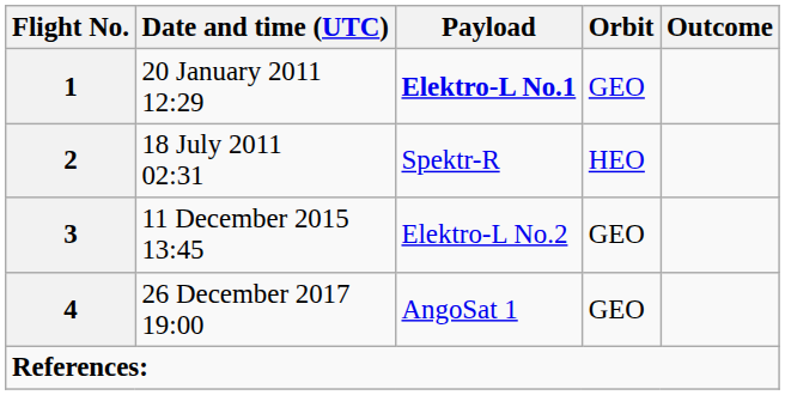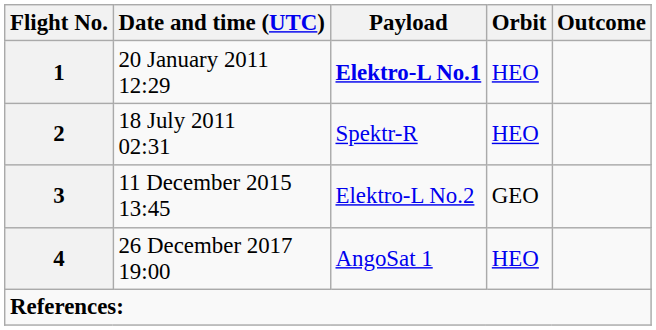 <table class="wikitable sortable" border="1">
 <tr>
 <th>Flight No.</th>
 <th>Date and time (<a href='#'>UTC</a>)</th>
 <th>Payload</th>
 <th>Orbit</th>
 <th>Outcome</th>
 </tr>
 <tr>
 <th>1</th>
 <td>20 January 2011<br>12:29</td>
 <td><strong><a href='#'>Elektro-L No.1</a></strong></td>
-<td><a href='#'>GEO</a></td>
+<td><a href='#'>HEO</a></td>
 <td></td>
 </tr>
 <tr>
 <th>2</th>
 <td>18 July 2011<br>02:31</td>
 <td><a href='#'>Spektr-R</a></td>
 <td><a href='#'>HEO</a></td>
 <td></td>
 </tr>
 <tr>
 <th>3</th>
 <td>11 December 2015<br>13:45</td>
 <td><a href='#'>Elektro-L No.2</a></td>
 <td>GEO</td>
 <td></td>
 </tr>
 <tr>
 <th>4</th>
 <td>26 December 2017<br>19:00</td>
 <td><a href='#'>AngoSat 1</a></td>
-<td>GEO</td>
+<td><a href='#'>HEO</a></td>
 <td></td>
 </tr>
 <tr>
 <td colspan="5" style="text-align: left;"><strong>References:</strong></td>
 </tr>
 </table>
